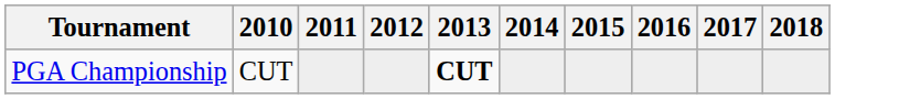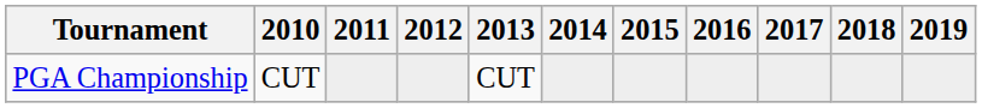 <table class="wikitable" style="font-size:95%;text-align:center;">
 <tr>
 <th>Tournament</th>
 <th>2010</th>
 <th>2011</th>
 <th>2012</th>
 <th>2013</th>
 <th>2014</th>
 <th>2015</th>
 <th>2016</th>
 <th>2017</th>
 <th>2018</th>
+<th>2019</th>
 </tr>
 <tr>
 <td align=left><a href='#'>PGA Championship</a></td>
 <td>CUT</td>
 <td style="background:#eeeeee;"></td>
 <td style="background:#eeeeee;"></td>
-<td><strong>CUT</strong></td>
+<td>CUT</td>
+<td style="background:#eeeeee;"></td>
 <td style="background:#eeeeee;"></td>
 <td style="background:#eeeeee;"></td>
 <td style="background:#eeeeee;"></td>
 <td style="background:#eeeeee;"></td>
 <td style="background:#eeeeee;"></td>
 </tr>
 </table>
